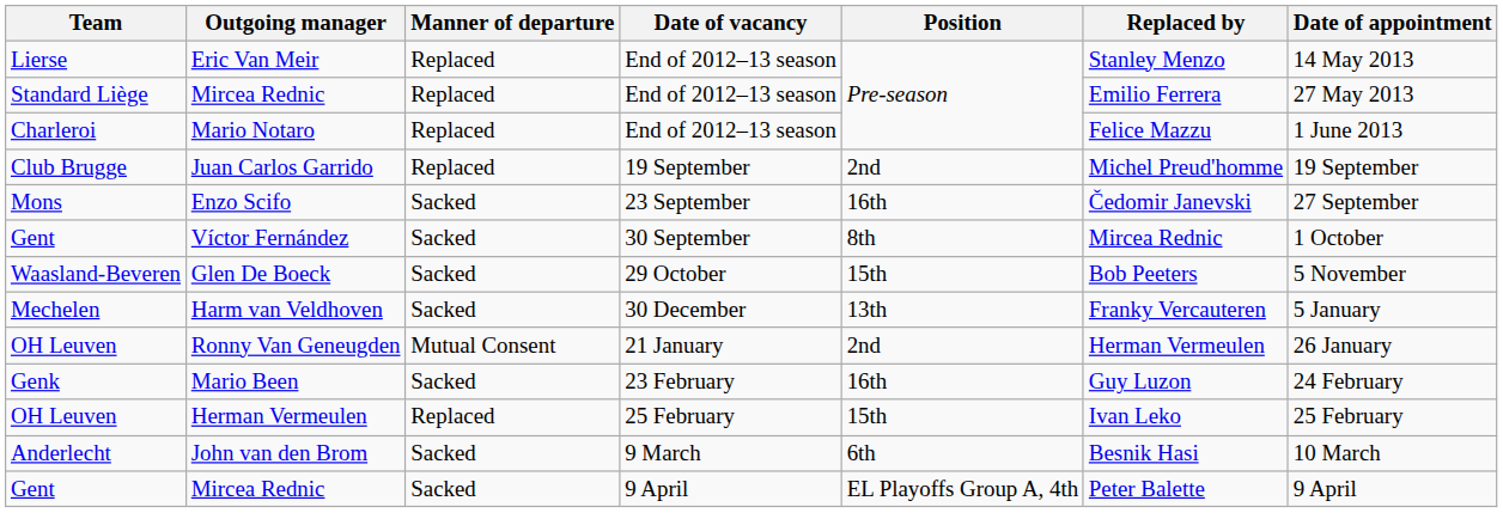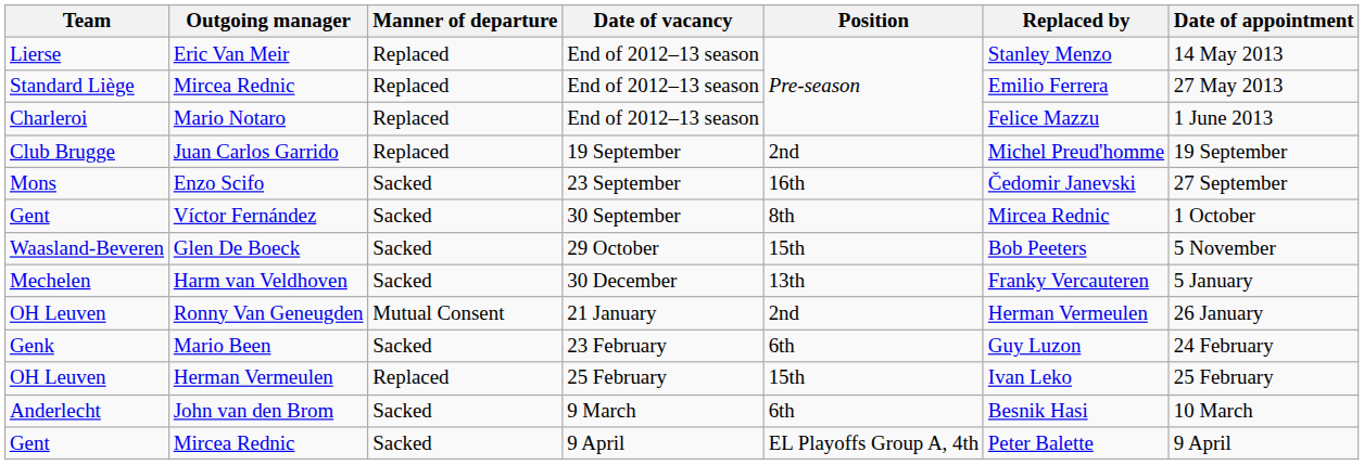 <table class="wikitable">
 <tr>
 <th>Team</th>
 <th>Outgoing manager</th>
 <th>Manner of departure</th>
 <th>Date of vacancy</th>
 <th>Position</th>
 <th>Replaced by</th>
 <th>Date of appointment</th>
 </tr>
 <tr>
 <td><a href='#'>Lierse</a></td>
 <td> <a href='#'>Eric Van Meir</a></td>
 <td>Replaced</td>
 <td>End of 2012–13 season</td>
 <td rowspan=3><em>Pre-season</em></td>
 <td> <a href='#'>Stanley Menzo</a></td>
 <td>14 May 2013</td>
 </tr>
 <tr>
 <td><a href='#'>Standard Liège</a></td>
 <td> <a href='#'>Mircea Rednic</a></td>
 <td>Replaced</td>
 <td>End of 2012–13 season</td>
 <td> <a href='#'>Emilio Ferrera</a></td>
 <td>27 May 2013</td>
 </tr>
 <tr>
 <td><a href='#'>Charleroi</a></td>
 <td> <a href='#'>Mario Notaro</a></td>
 <td>Replaced</td>
 <td>End of 2012–13 season</td>
 <td> <a href='#'>Felice Mazzu</a></td>
 <td>1 June 2013</td>
 </tr>
 <tr>
 <td><a href='#'>Club Brugge</a></td>
 <td> <a href='#'>Juan Carlos Garrido</a></td>
 <td>Replaced</td>
 <td>19 September</td>
 <td>2nd</td>
 <td> <a href='#'>Michel Preud'homme</a></td>
 <td>19 September</td>
 </tr>
 <tr>
 <td><a href='#'>Mons</a></td>
 <td> <a href='#'>Enzo Scifo</a></td>
 <td>Sacked</td>
 <td>23 September</td>
 <td>16th</td>
 <td> <a href='#'>Čedomir Janevski</a></td>
 <td>27 September</td>
 </tr>
 <tr>
 <td><a href='#'>Gent</a></td>
 <td> <a href='#'>Víctor Fernández</a></td>
 <td>Sacked</td>
 <td>30 September</td>
 <td>8th</td>
 <td> <a href='#'>Mircea Rednic</a></td>
 <td>1 October</td>
 </tr>
 <tr>
 <td><a href='#'>Waasland-Beveren</a></td>
 <td> <a href='#'>Glen De Boeck</a></td>
 <td>Sacked</td>
 <td>29 October</td>
 <td>15th</td>
 <td> <a href='#'>Bob Peeters</a></td>
 <td>5 November</td>
 </tr>
 <tr>
 <td><a href='#'>Mechelen</a></td>
 <td> <a href='#'>Harm van Veldhoven</a></td>
 <td>Sacked</td>
 <td>30 December</td>
 <td>13th</td>
 <td> <a href='#'>Franky Vercauteren</a></td>
 <td>5 January</td>
 </tr>
 <tr>
 <td><a href='#'>OH Leuven</a></td>
 <td> <a href='#'>Ronny Van Geneugden</a></td>
 <td>Mutual Consent</td>
 <td>21 January</td>
 <td>2nd</td>
 <td> <a href='#'>Herman Vermeulen</a></td>
 <td>26 January</td>
 </tr>
 <tr>
 <td><a href='#'>Genk</a></td>
 <td> <a href='#'>Mario Been</a></td>
 <td>Sacked</td>
 <td>23 February</td>
-<td>16th</td>
+<td>6th</td>
 <td> <a href='#'>Guy Luzon</a></td>
 <td>24 February</td>
 </tr>
 <tr>
 <td><a href='#'>OH Leuven</a></td>
 <td> <a href='#'>Herman Vermeulen</a></td>
 <td>Replaced</td>
 <td>25 February</td>
 <td>15th</td>
 <td> <a href='#'>Ivan Leko</a></td>
 <td>25 February</td>
 </tr>
 <tr>
 <td><a href='#'>Anderlecht</a></td>
 <td> <a href='#'>John van den Brom</a></td>
 <td>Sacked</td>
 <td>9 March</td>
 <td>6th</td>
 <td> <a href='#'>Besnik Hasi</a></td>
 <td>10 March</td>
 </tr>
 <tr>
 <td><a href='#'>Gent</a></td>
 <td> <a href='#'>Mircea Rednic</a></td>
 <td>Sacked</td>
 <td>9 April</td>
 <td>EL Playoffs Group A, 4th</td>
 <td> <a href='#'>Peter Balette</a></td>
 <td>9 April</td>
 </tr>
 </table>
